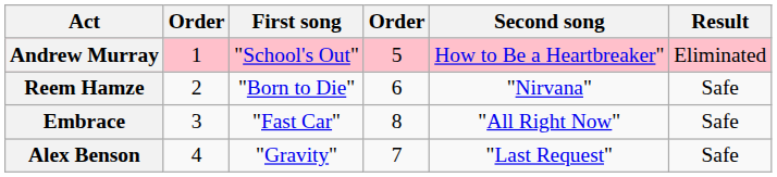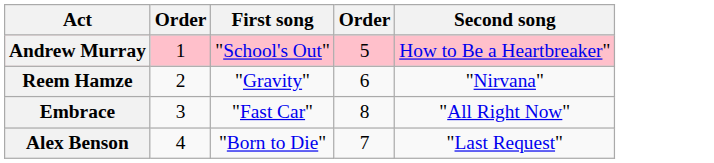 <table class="wikitable plainrowheaders" style="text-align:center;">
 <tr>
 <th>Act</th>
 <th>Order</th>
 <th>First song</th>
 <th>Order</th>
 <th>Second song</th>
-<th>Result</th>
 </tr>
 <tr style="background:pink;">
 <th scope=row>Andrew Murray</th>
 <td>1</td>
 <td>"<a href='#'>School's Out</a>"</td>
 <td>5</td>
 <td><a href='#'>How to Be a Heartbreaker</a>"</td>
-<td>Eliminated</td>
 </tr>
 <tr>
 <th scope=row>Reem Hamze</th>
 <td>2</td>
-<td>"<a href='#'>Born to Die</a>"</td>
+<td>"<a href='#'>Gravity</a>"</td>
 <td>6</td>
 <td>"<a href='#'>Nirvana</a>"</td>
-<td>Safe</td>
 </tr>
 <tr>
 <th scope=row>Embrace</th>
 <td>3</td>
 <td>"<a href='#'>Fast Car</a>"</td>
 <td>8</td>
 <td>"<a href='#'>All Right Now</a>"</td>
-<td>Safe</td>
 </tr>
 <tr>
 <th scope=row>Alex Benson</th>
 <td>4</td>
-<td>"<a href='#'>Gravity</a>"</td>
+<td>"<a href='#'>Born to Die</a>"</td>
 <td>7</td>
 <td>"<a href='#'>Last Request</a>"</td>
-<td>Safe</td>
 </tr>
 </table>
